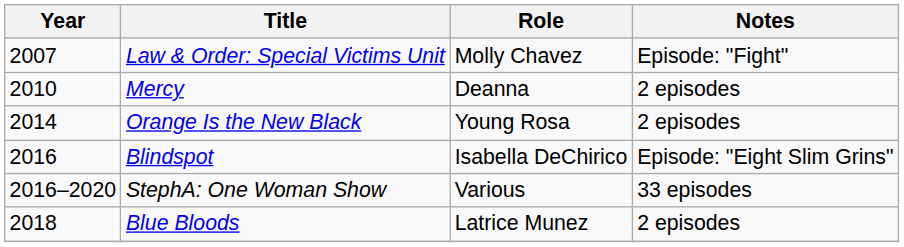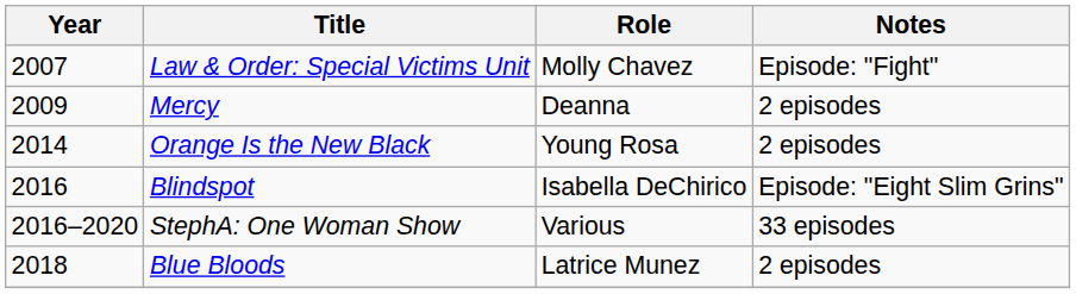 <table class="wikitable sortable">
 <tr>
 <th>Year</th>
 <th>Title</th>
 <th>Role</th>
 <th class="unsortable">Notes</th>
 </tr>
 <tr>
 <td>2007</td>
 <td><em><a href='#'>Law & Order: Special Victims Unit</a></em></td>
 <td>Molly Chavez</td>
 <td>Episode: "Fight"</td>
 </tr>
 <tr>
-<td>2010</td>
+<td>2009</td>
 <td><em><a href='#'>Mercy</a></em></td>
 <td>Deanna</td>
 <td>2 episodes</td>
 </tr>
 <tr>
 <td>2014</td>
 <td><em><a href='#'>Orange Is the New Black</a></em></td>
 <td>Young Rosa</td>
 <td>2 episodes</td>
 </tr>
 <tr>
 <td>2016</td>
 <td><em><a href='#'>Blindspot</a></em></td>
 <td>Isabella DeChirico</td>
 <td>Episode: "Eight Slim Grins"</td>
 </tr>
 <tr>
 <td>2016–2020</td>
 <td><em>StephA: One Woman Show</em></td>
 <td>Various</td>
 <td>33 episodes</td>
 </tr>
 <tr>
 <td>2018</td>
 <td><em><a href='#'>Blue Bloods</a></em></td>
 <td>Latrice Munez</td>
 <td>2 episodes</td>
 </tr>
 <tr>
 </tr>
 </table>
